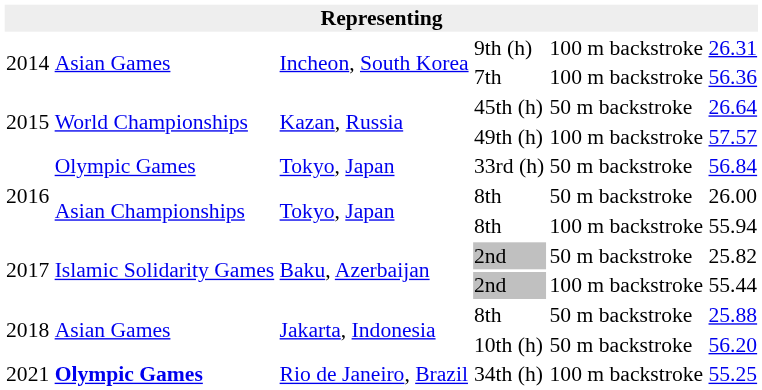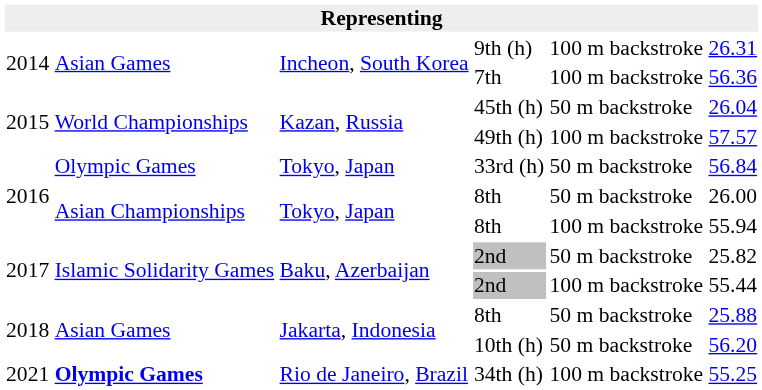 <table>
 <tr>
 <th bgcolor="#eeeeee" colspan="6">Representing </th>
 </tr>
 <tr>
 <td rowspan="2">2014</td>
 <td rowspan="2"><a href='#'>Asian Games</a></td>
 <td rowspan="2" align=left> <a href='#'>Incheon</a>, <a href='#'>South Korea</a></td>
 <td>9th (h)</td>
 <td>100 m backstroke</td>
 <td><a href='#'>26.31</a></td>
 </tr>
 <tr>
 <td>7th</td>
 <td>100 m backstroke</td>
 <td><a href='#'>56.36</a></td>
 </tr>
 <tr>
 <td rowspan="2">2015</td>
 <td rowspan="2"><a href='#'>World Championships</a></td>
 <td rowspan="2" align=left> <a href='#'>Kazan</a>, <a href='#'>Russia</a></td>
 <td>45th (h)</td>
 <td>50 m backstroke</td>
-<td><a href='#'>26.64</a></td>
+<td><a href='#'>26.04</a></td>
 </tr>
 <tr>
 <td>49th (h)</td>
 <td>100 m backstroke</td>
 <td><a href='#'>57.57</a></td>
 </tr>
 <tr>
 <td rowspan="3">2016</td>
 <td><a href='#'>Olympic Games</a></td>
 <td align=left> <a href='#'>Tokyo</a>, <a href='#'>Japan</a></td>
 <td>33rd (h)</td>
 <td>50 m backstroke</td>
 <td><a href='#'>56.84</a></td>
 </tr>
 <tr>
 <td rowspan="2"><a href='#'>Asian Championships</a></td>
 <td rowspan="2" align=left> <a href='#'>Tokyo</a>, <a href='#'>Japan</a></td>
 <td>8th</td>
 <td>50 m backstroke</td>
 <td>26.00</td>
 </tr>
 <tr>
 <td>8th</td>
 <td>100 m backstroke</td>
 <td>55.94</td>
 </tr>
 <tr>
 <td rowspan="2">2017</td>
 <td rowspan="2"><a href='#'>Islamic Solidarity Games</a></td>
 <td rowspan="2" align=left> <a href='#'>Baku</a>, <a href='#'>Azerbaijan</a></td>
 <td bgcolor="silver">2nd</td>
 <td>50 m backstroke</td>
 <td>25.82</td>
 </tr>
 <tr>
 <td bgcolor="silver">2nd</td>
 <td>100 m backstroke</td>
 <td>55.44</td>
 </tr>
 <tr>
 <td rowspan="2">2018</td>
 <td rowspan="2"><a href='#'>Asian Games</a></td>
 <td rowspan="2" align=left> <a href='#'>Jakarta</a>, <a href='#'>Indonesia</a></td>
 <td>8th</td>
 <td>50 m backstroke</td>
 <td><a href='#'>25.88</a></td>
 </tr>
 <tr>
 <td>10th (h)</td>
 <td>50 m backstroke</td>
 <td><a href='#'>56.20</a></td>
 </tr>
 <tr>
 <td>2021</td>
 <td><strong><a href='#'>Olympic Games</a></strong></td>
 <td align=left> <a href='#'>Rio de Janeiro</a>, <a href='#'>Brazil</a></td>
 <td>34th (h)</td>
 <td>100 m backstroke</td>
 <td><a href='#'>55.25</a></td>
 </tr>
 </table>
